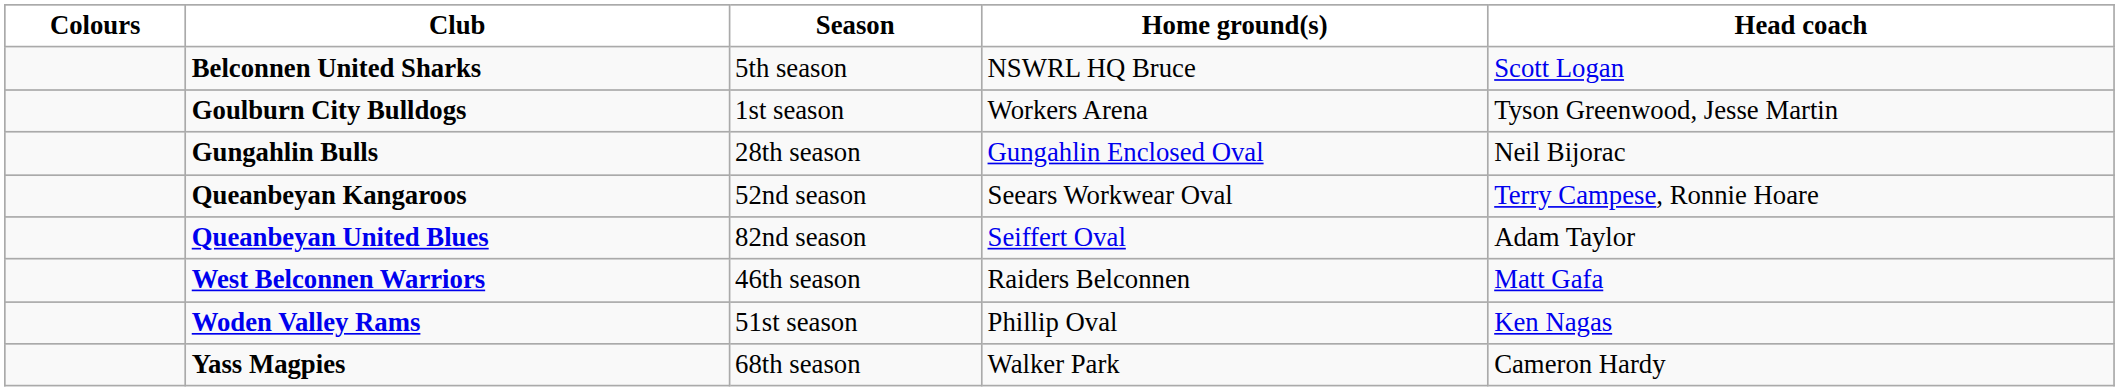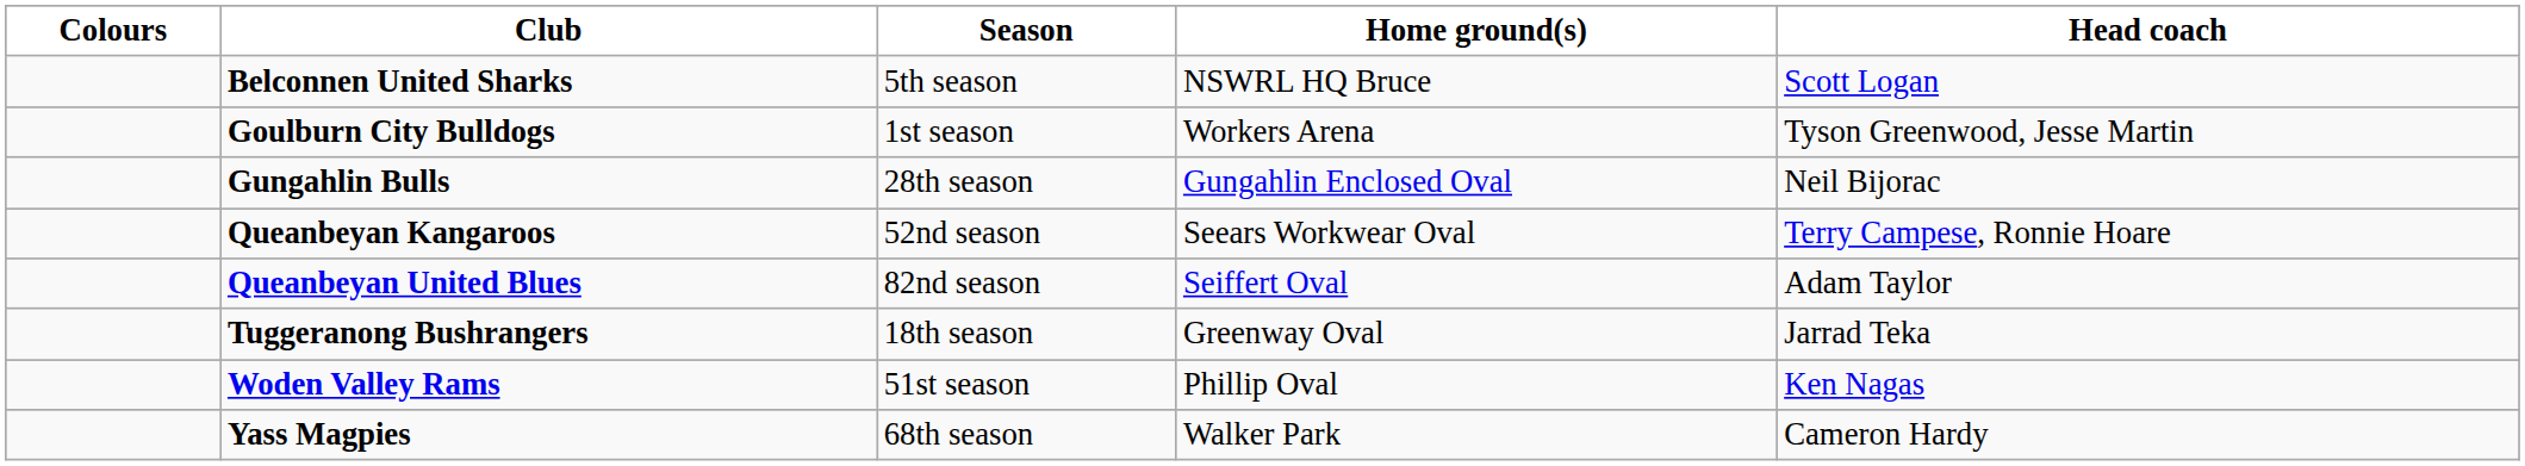 <table class="wikitable" style="width:100%; text-align:left">
 <tr>
 <th style="background:white">Colours</th>
 <th style="background:white">Club</th>
 <th style="background:white">Season</th>
 <th style="background:white">Home ground(s)</th>
 <th style="background:white">Head coach</th>
 </tr>
 <tr>
 <td></td>
 <td><strong>Belconnen United Sharks</strong></td>
 <td>5th season</td>
 <td>NSWRL HQ Bruce</td>
 <td><a href='#'>Scott Logan</a></td>
 </tr>
 <tr>
 <td></td>
 <td><strong>Goulburn City Bulldogs</strong></td>
 <td>1st season</td>
 <td>Workers Arena</td>
 <td>Tyson Greenwood, Jesse Martin</td>
 </tr>
 <tr>
 <td></td>
 <td><strong>Gungahlin Bulls</strong></td>
 <td>28th season</td>
 <td><a href='#'>Gungahlin Enclosed Oval</a></td>
 <td>Neil Bijorac</td>
 </tr>
 <tr>
 <td></td>
 <td><strong>Queanbeyan Kangaroos</strong></td>
 <td>52nd season</td>
 <td>Seears Workwear Oval</td>
 <td><a href='#'>Terry Campese</a>, Ronnie Hoare</td>
 </tr>
 <tr>
 <td></td>
 <td><a href='#'><strong>Queanbeyan United Blues</strong></a></td>
 <td>82nd season</td>
 <td><a href='#'>Seiffert Oval</a></td>
 <td>Adam Taylor</td>
 </tr>
 <tr>
 <td></td>
-<td><strong><a href='#'>West Belconnen Warriors</a></strong></td>
-<td>46th season</td>
-<td>Raiders Belconnen</td>
-<td><a href='#'>Matt Gafa</a></td>
+<td><strong>Tuggeranong Bushrangers</strong></td>
+<td>18th season</td>
+<td>Greenway Oval</td>
+<td>Jarrad Teka</td>
 </tr>
 <tr>
 <td></td>
 <td><strong><a href='#'>Woden Valley Rams</a></strong></td>
 <td>51st season</td>
 <td>Phillip Oval</td>
 <td><a href='#'>Ken Nagas</a></td>
 </tr>
 <tr>
 <td></td>
 <td><strong>Yass Magpies</strong></td>
 <td>68th season</td>
 <td>Walker Park</td>
 <td>Cameron Hardy</td>
 </tr>
 </table>
